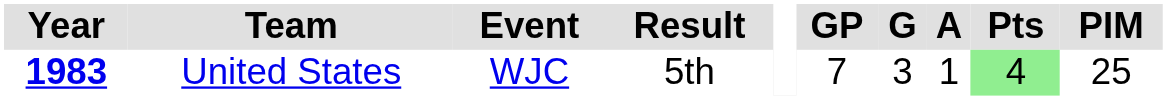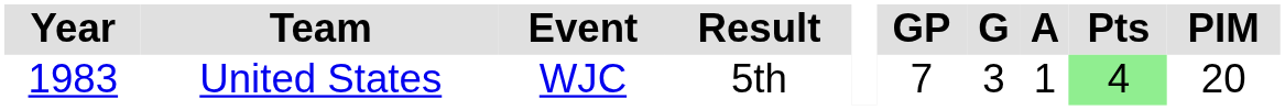 <table border="0" cellpadding="1" cellspacing="0" style="text-align:center; width:40%">
 <tr ALIGN="centre" bgcolor="#e0e0e0">
 <th>Year</th>
 <th>Team</th>
 <th>Event</th>
 <th>Result</th>
 <th rowspan="99" bgcolor="#ffffff"> </th>
 <th>GP</th>
 <th>G</th>
 <th>A</th>
 <th>Pts</th>
 <th>PIM</th>
 </tr>
 <tr>
-<td><strong><a href='#'>1983</a></strong></td>
+<td><a href='#'>1983</a></td>
 <td><a href='#'>United States</a></td>
 <td><a href='#'>WJC</a></td>
 <td>5th</td>
 <td>7</td>
 <td>3</td>
 <td>1</td>
 <td style="background: lightgreen;">4</td>
-<td>25</td>
+<td>20</td>
 </tr>
 </table>
